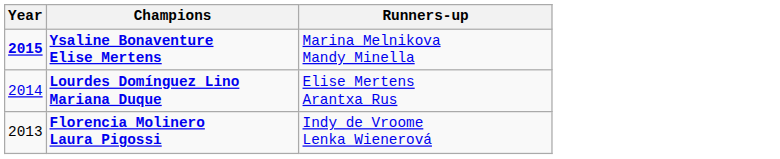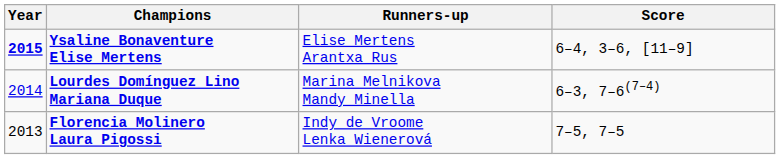 <table class="wikitable" style="font-size:90%">
 <tr>
 <th>Year</th>
 <th width="200">Champions</th>
 <th width="200">Runners-up</th>
+<th width="175">Score</th>
 </tr>
 <tr>
 <td><strong><a href='#'>2015</a></strong></td>
 <td> <strong><a href='#'>Ysaline Bonaventure</a></strong> <br>  <strong><a href='#'>Elise Mertens</a></strong></td>
-<td> <a href='#'>Marina Melnikova</a> <br>  <a href='#'>Mandy Minella</a></td>
+<td> <a href='#'>Elise Mertens</a> <br>  <a href='#'>Arantxa Rus</a></td>
+<td>6–4, 3–6, [11–9]</td>
 </tr>
 <tr>
 <td><a href='#'>2014</a></td>
 <td> <strong><a href='#'>Lourdes Domínguez Lino</a></strong> <br>  <strong><a href='#'>Mariana Duque</a></strong></td>
-<td> <a href='#'>Elise Mertens</a> <br>  <a href='#'>Arantxa Rus</a></td>
+<td> <a href='#'>Marina Melnikova</a> <br>  <a href='#'>Mandy Minella</a></td>
+<td>6–3, 7–6<sup>(7–4)</sup></td>
 </tr>
 <tr>
 <td>2013</td>
 <td> <strong><a href='#'>Florencia Molinero</a></strong> <br>  <strong><a href='#'>Laura Pigossi</a></strong></td>
 <td> <a href='#'>Indy de Vroome</a> <br>  <a href='#'>Lenka Wienerová</a></td>
+<td>7–5, 7–5</td>
 </tr>
 </table>
